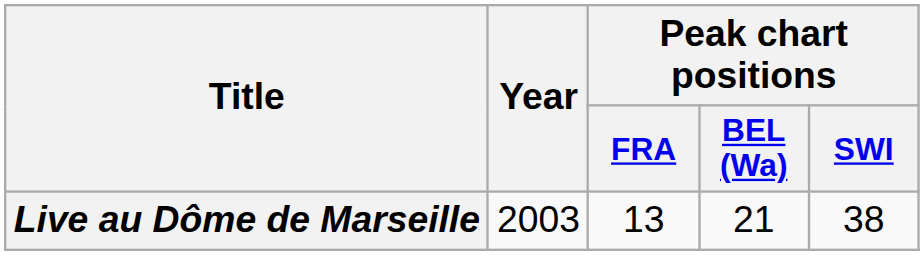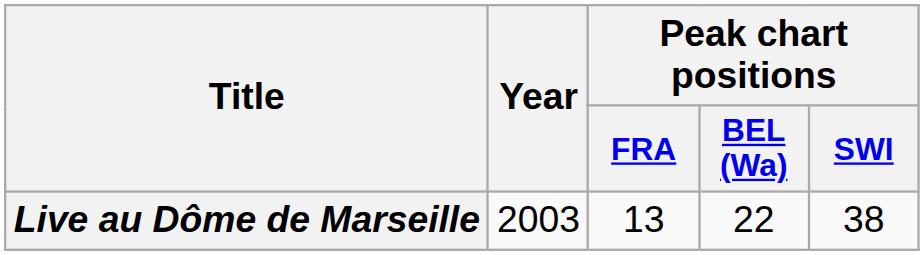 <table class="wikitable plainrowheaders" style="text-align:center;">
 <tr>
 <th scope="col" rowspan="2">Title</th>
 <th scope="col" rowspan="2">Year</th>
 <th scope="col" colspan="3">Peak chart positions</th>
 </tr>
 <tr>
 <th scope="col" style="width:3em;font-size:85%;"><a href='#'>FRA</a><br></th>
 <th scope="col" style="width:3em;font-size:85%;"><a href='#'>BEL<br>(Wa)</a><br></th>
 <th scope="col" style="width:3em;font-size:85%;"><a href='#'>SWI</a><br></th>
 </tr>
 <tr>
 <th scope="row"><em>Live au Dôme de Marseille</em></th>
 <td>2003</td>
 <td>13</td>
-<td>21</td>
+<td>22</td>
 <td>38</td>
 </tr>
 </table>
